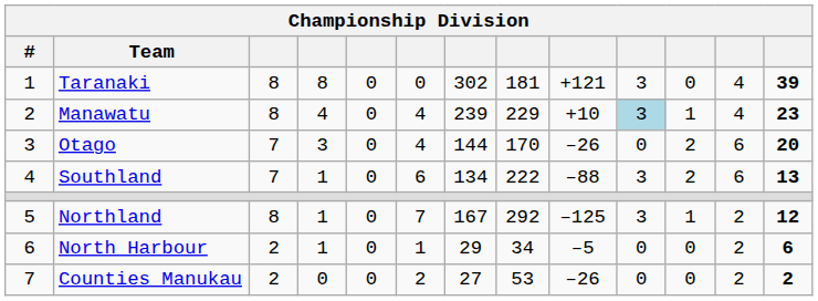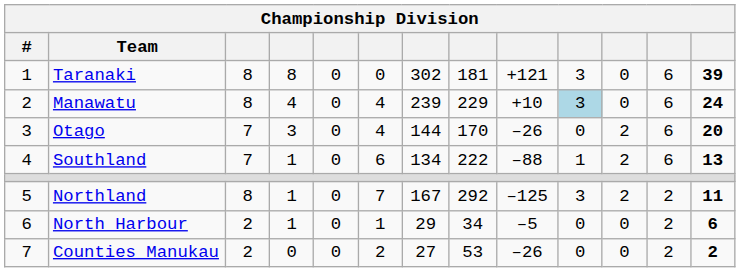 <table class="wikitable" width="550px" style="text-align:center">
 <tr>
 <th colspan="13">Championship Division</th>
 </tr>
 <tr>
 <th style="width:5%">#</th>
 <th style="width:20%">Team</th>
 <th style="width:5%"></th>
 <th style="width:5%"></th>
 <th style="width:5%"></th>
 <th style="width:5%"></th>
 <th style="width:5%"></th>
 <th style="width:5%"></th>
 <th style="width:7%"></th>
 <th style="width:5%"></th>
 <th style="width:5%"></th>
 <th style="width:5%"></th>
 <th style="width:5%"></th>
 </tr>
 <tr>
 <td>1</td>
 <td style="text-align:left"><a href='#'>Taranaki</a></td>
 <td>8</td>
 <td>8</td>
 <td>0</td>
 <td>0</td>
 <td>302</td>
 <td>181</td>
 <td>+121</td>
 <td>3</td>
 <td>0</td>
-<td>4</td>
+<td>6</td>
 <td><strong>39</strong></td>
 </tr>
 <tr>
 <td>2</td>
 <td style="text-align:left"><a href='#'>Manawatu</a></td>
 <td>8</td>
 <td>4</td>
 <td>0</td>
 <td>4</td>
 <td>239</td>
 <td>229</td>
 <td>+10</td>
 <td style="background: lightblue;">3</td>
-<td>1</td>
-<td>4</td>
-<td><strong>23</strong></td>
+<td>0</td>
+<td>6</td>
+<td><strong>24</strong></td>
 </tr>
 <tr>
 <td>3</td>
 <td style="text-align:left"><a href='#'>Otago</a></td>
 <td>7</td>
 <td>3</td>
 <td>0</td>
 <td>4</td>
 <td>144</td>
 <td>170</td>
 <td>–26</td>
 <td>0</td>
 <td>2</td>
 <td>6</td>
 <td><strong>20</strong></td>
 </tr>
 <tr>
 <td>4</td>
 <td style="text-align:left"><a href='#'>Southland</a></td>
 <td>7</td>
 <td>1</td>
 <td>0</td>
 <td>6</td>
 <td>134</td>
 <td>222</td>
 <td>–88</td>
-<td>3</td>
+<td>1</td>
 <td>2</td>
 <td>6</td>
 <td><strong>13</strong></td>
 </tr>
 <tr>
 <td colspan=13 style="background-color: #DDDDDD"></td>
 </tr>
 <tr>
 <td>5</td>
 <td style="text-align:left"><a href='#'>Northland</a></td>
 <td>8</td>
 <td>1</td>
 <td>0</td>
 <td>7</td>
 <td>167</td>
 <td>292</td>
 <td>–125</td>
 <td>3</td>
-<td>1</td>
 <td>2</td>
-<td><strong>12</strong></td>
+<td>2</td>
+<td><strong>11</strong></td>
 </tr>
 <tr>
 <td>6</td>
 <td style="text-align:left"><a href='#'>North Harbour</a></td>
 <td>2</td>
 <td>1</td>
 <td>0</td>
 <td>1</td>
 <td>29</td>
 <td>34</td>
 <td>–5</td>
 <td>0</td>
 <td>0</td>
 <td>2</td>
 <td><strong>6</strong></td>
 </tr>
 <tr>
 <td>7</td>
 <td style="text-align:left"><a href='#'>Counties Manukau</a></td>
 <td>2</td>
 <td>0</td>
 <td>0</td>
 <td>2</td>
 <td>27</td>
 <td>53</td>
 <td>–26</td>
 <td>0</td>
 <td>0</td>
 <td>2</td>
 <td><strong>2</strong></td>
 </tr>
 </table>
